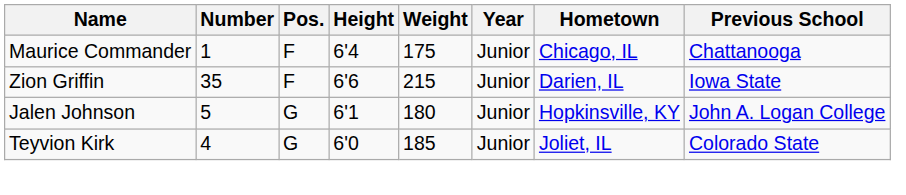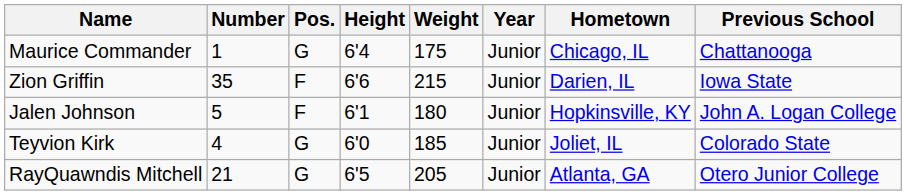 <table class="wikitable sortable" border="1">
 <tr>
 <th>Name</th>
 <th>Number</th>
 <th>Pos.</th>
 <th>Height</th>
 <th>Weight</th>
 <th>Year</th>
 <th>Hometown</th>
 <th class="unsortable">Previous School</th>
 </tr>
 <tr>
 <td>Maurice Commander</td>
 <td>1</td>
-<td>F</td>
+<td>G</td>
 <td>6'4</td>
 <td>175</td>
 <td>Junior</td>
 <td><a href='#'>Chicago, IL</a></td>
 <td><a href='#'>Chattanooga</a></td>
 </tr>
 <tr>
 <td>Zion Griffin</td>
 <td>35</td>
 <td>F</td>
 <td>6'6</td>
 <td>215</td>
 <td>Junior</td>
 <td><a href='#'>Darien, IL</a></td>
 <td><a href='#'>Iowa State</a></td>
 </tr>
 <tr>
 <td>Jalen Johnson</td>
 <td>5</td>
-<td>G</td>
+<td>F</td>
 <td>6'1</td>
 <td>180</td>
 <td>Junior</td>
 <td><a href='#'>Hopkinsville, KY</a></td>
 <td><a href='#'>John A. Logan College</a></td>
 </tr>
 <tr>
 <td>Teyvion Kirk</td>
 <td>4</td>
 <td>G</td>
 <td>6'0</td>
 <td>185</td>
 <td>Junior</td>
 <td><a href='#'>Joliet, IL</a></td>
 <td><a href='#'>Colorado State</a></td>
 </tr>
+<tr>
+<td>RayQuawndis Mitchell</td>
+<td>21</td>
+<td>G</td>
+<td>6'5</td>
+<td>205</td>
+<td>Junior</td>
+<td><a href='#'>Atlanta, GA</a></td>
+<td><a href='#'>Otero Junior College</a></td>
+</tr>
 </table>
